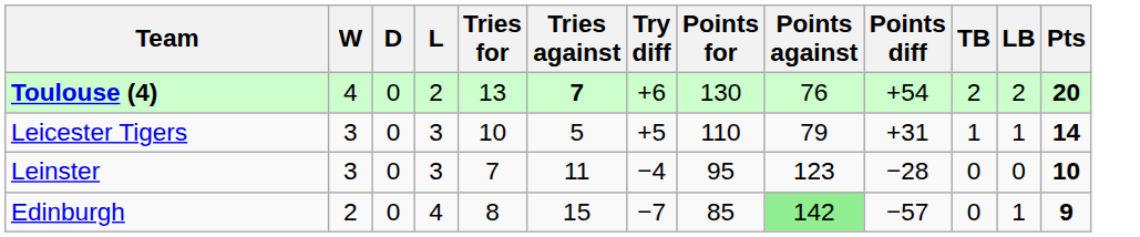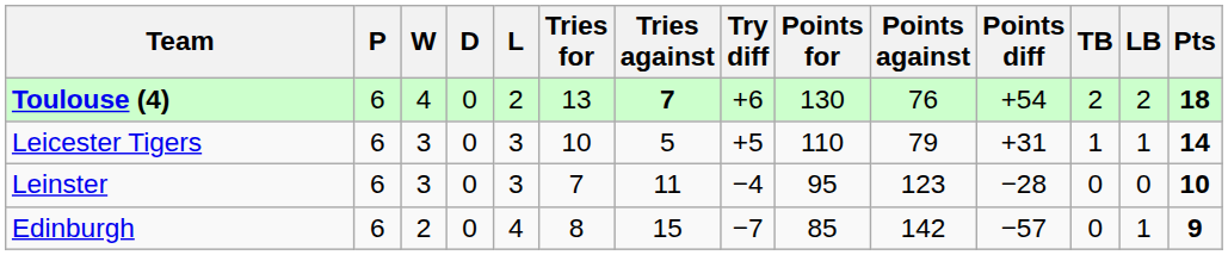 <table class="wikitable" style="text-align:center">
 <tr>
 <th width="200">Team</th>
+<th width="20">P</th>
 <th width="20">W</th>
 <th width="20">D</th>
 <th width="20">L</th>
 <th width="20">Tries for</th>
 <th width="20">Tries against</th>
 <th width="20">Try diff</th>
 <th width="20">Points for</th>
 <th width="20">Points against</th>
 <th width="25">Points diff</th>
 <th width="20">TB</th>
 <th width="20">LB</th>
 <th width="20">Pts</th>
 </tr>
 <tr style="background:#cfc">
 <td align="left"> <strong><a href='#'>Toulouse</a> (4)</strong></td>
+<td>6</td>
 <td>4</td>
 <td>0</td>
 <td>2</td>
 <td>13</td>
 <td><strong>7</strong></td>
 <td>+6</td>
 <td>130</td>
 <td>76</td>
 <td>+54</td>
 <td>2</td>
 <td>2</td>
-<td><strong>20</strong></td>
+<td><strong>18</strong></td>
 </tr>
 <tr>
 <td align="left"> <a href='#'>Leicester Tigers</a></td>
+<td>6</td>
 <td>3</td>
 <td>0</td>
 <td>3</td>
 <td>10</td>
 <td>5</td>
 <td>+5</td>
 <td>110</td>
 <td>79</td>
 <td>+31</td>
 <td>1</td>
 <td>1</td>
 <td><strong>14</strong></td>
 </tr>
 <tr>
 <td align="left"> <a href='#'>Leinster</a></td>
+<td>6</td>
 <td>3</td>
 <td>0</td>
 <td>3</td>
 <td>7</td>
 <td>11</td>
 <td>−4</td>
 <td>95</td>
 <td>123</td>
 <td>−28</td>
 <td>0</td>
 <td>0</td>
 <td><strong>10</strong></td>
 </tr>
 <tr>
 <td align="left"> <a href='#'>Edinburgh</a></td>
+<td>6</td>
 <td>2</td>
 <td>0</td>
 <td>4</td>
 <td>8</td>
 <td>15</td>
 <td>−7</td>
 <td>85</td>
-<td style="background: lightgreen;">142</td>
+<td>142</td>
 <td>−57</td>
 <td>0</td>
 <td>1</td>
 <td><strong>9</strong></td>
 </tr>
 </table>
